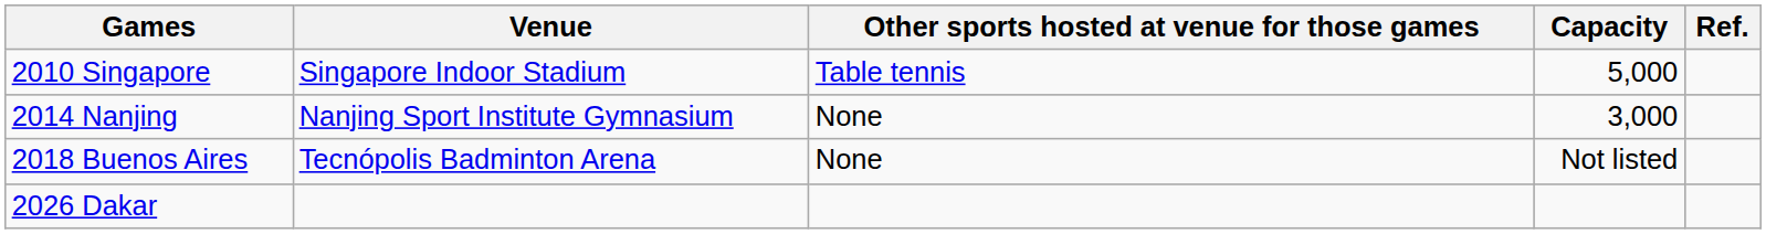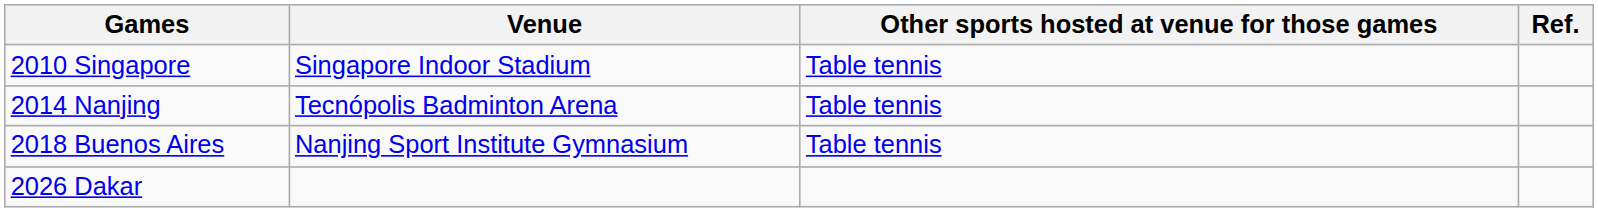 <table class="wikitable sortable" width="1000px">
 <tr>
 <th>Games</th>
 <th>Venue</th>
 <th>Other sports hosted at venue for those games</th>
-<th>Capacity</th>
 <th>Ref.</th>
 </tr>
 <tr>
 <td><a href='#'>2010 Singapore</a></td>
 <td><a href='#'>Singapore Indoor Stadium</a></td>
 <td><a href='#'>Table tennis</a></td>
-<td align="right">5,000</td>
 <td align="center"></td>
 </tr>
 <tr>
 <td><a href='#'>2014 Nanjing</a></td>
-<td><a href='#'>Nanjing Sport Institute Gymnasium</a></td>
-<td>None</td>
-<td align="right">3,000</td>
+<td><a href='#'>Tecnópolis Badminton Arena</a></td>
+<td><a href='#'>Table tennis</a></td>
 <td align="center"></td>
 </tr>
 <tr>
 <td><a href='#'>2018 Buenos Aires</a></td>
-<td><a href='#'>Tecnópolis Badminton Arena</a></td>
-<td>None</td>
-<td align="right">Not listed</td>
+<td><a href='#'>Nanjing Sport Institute Gymnasium</a></td>
+<td><a href='#'>Table tennis</a></td>
 <td align="center"></td>
 </tr>
 <tr>
 <td><a href='#'>2026 Dakar</a></td>
 <td></td>
 <td></td>
-<td align="right"></td>
 <td align="center"></td>
 </tr>
 </table>
